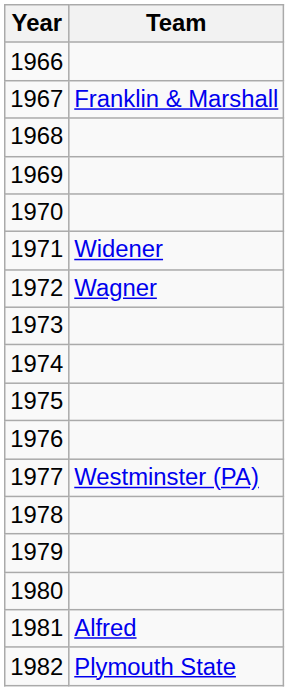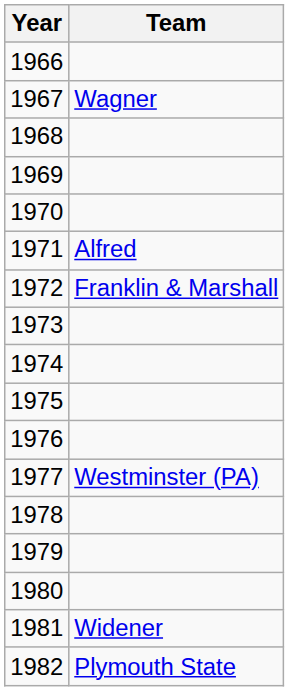 <table class="wikitable">
 <tr>
 <th>Year</th>
 <th>Team</th>
 </tr>
 <tr>
 <td>1966</td>
 <td></td>
 </tr>
 <tr>
 <td>1967</td>
-<td><a href='#'>Franklin & Marshall</a></td>
+<td><a href='#'>Wagner</a></td>
 </tr>
 <tr>
 <td>1968</td>
 <td></td>
 </tr>
 <tr>
 <td>1969</td>
 <td></td>
 </tr>
 <tr>
 <td>1970</td>
 <td></td>
 </tr>
 <tr>
 <td>1971</td>
-<td><a href='#'>Widener</a></td>
+<td><a href='#'>Alfred</a></td>
 </tr>
 <tr>
 <td>1972</td>
-<td><a href='#'>Wagner</a></td>
+<td><a href='#'>Franklin & Marshall</a></td>
 </tr>
 <tr>
 <td>1973</td>
 <td></td>
 </tr>
 <tr>
 <td>1974</td>
 <td></td>
 </tr>
 <tr>
 <td>1975</td>
 <td></td>
 </tr>
 <tr>
 <td>1976</td>
 <td></td>
 </tr>
 <tr>
 <td>1977</td>
 <td><a href='#'>Westminster (PA)</a></td>
 </tr>
 <tr>
 <td>1978</td>
 <td></td>
 </tr>
 <tr>
 <td>1979</td>
 <td></td>
 </tr>
 <tr>
 <td>1980</td>
 <td></td>
 </tr>
 <tr>
 <td>1981</td>
-<td><a href='#'>Alfred</a></td>
+<td><a href='#'>Widener</a></td>
 </tr>
 <tr>
 <td>1982</td>
 <td><a href='#'>Plymouth State</a></td>
 </tr>
 </table>
